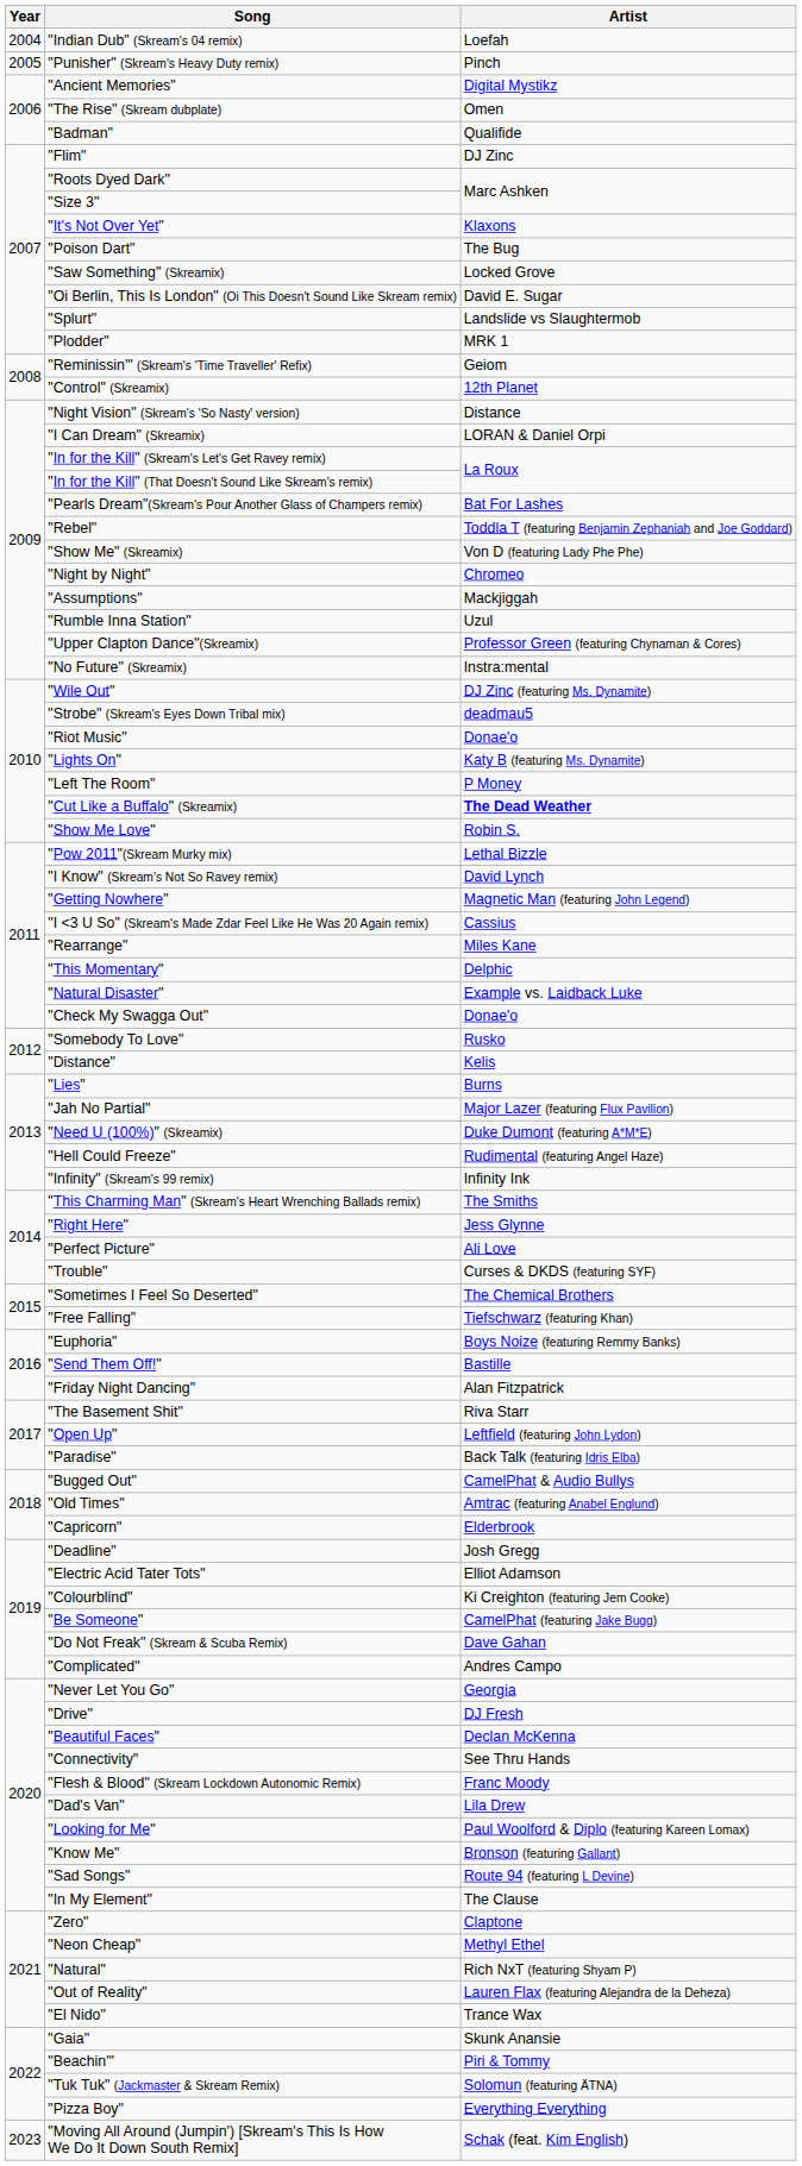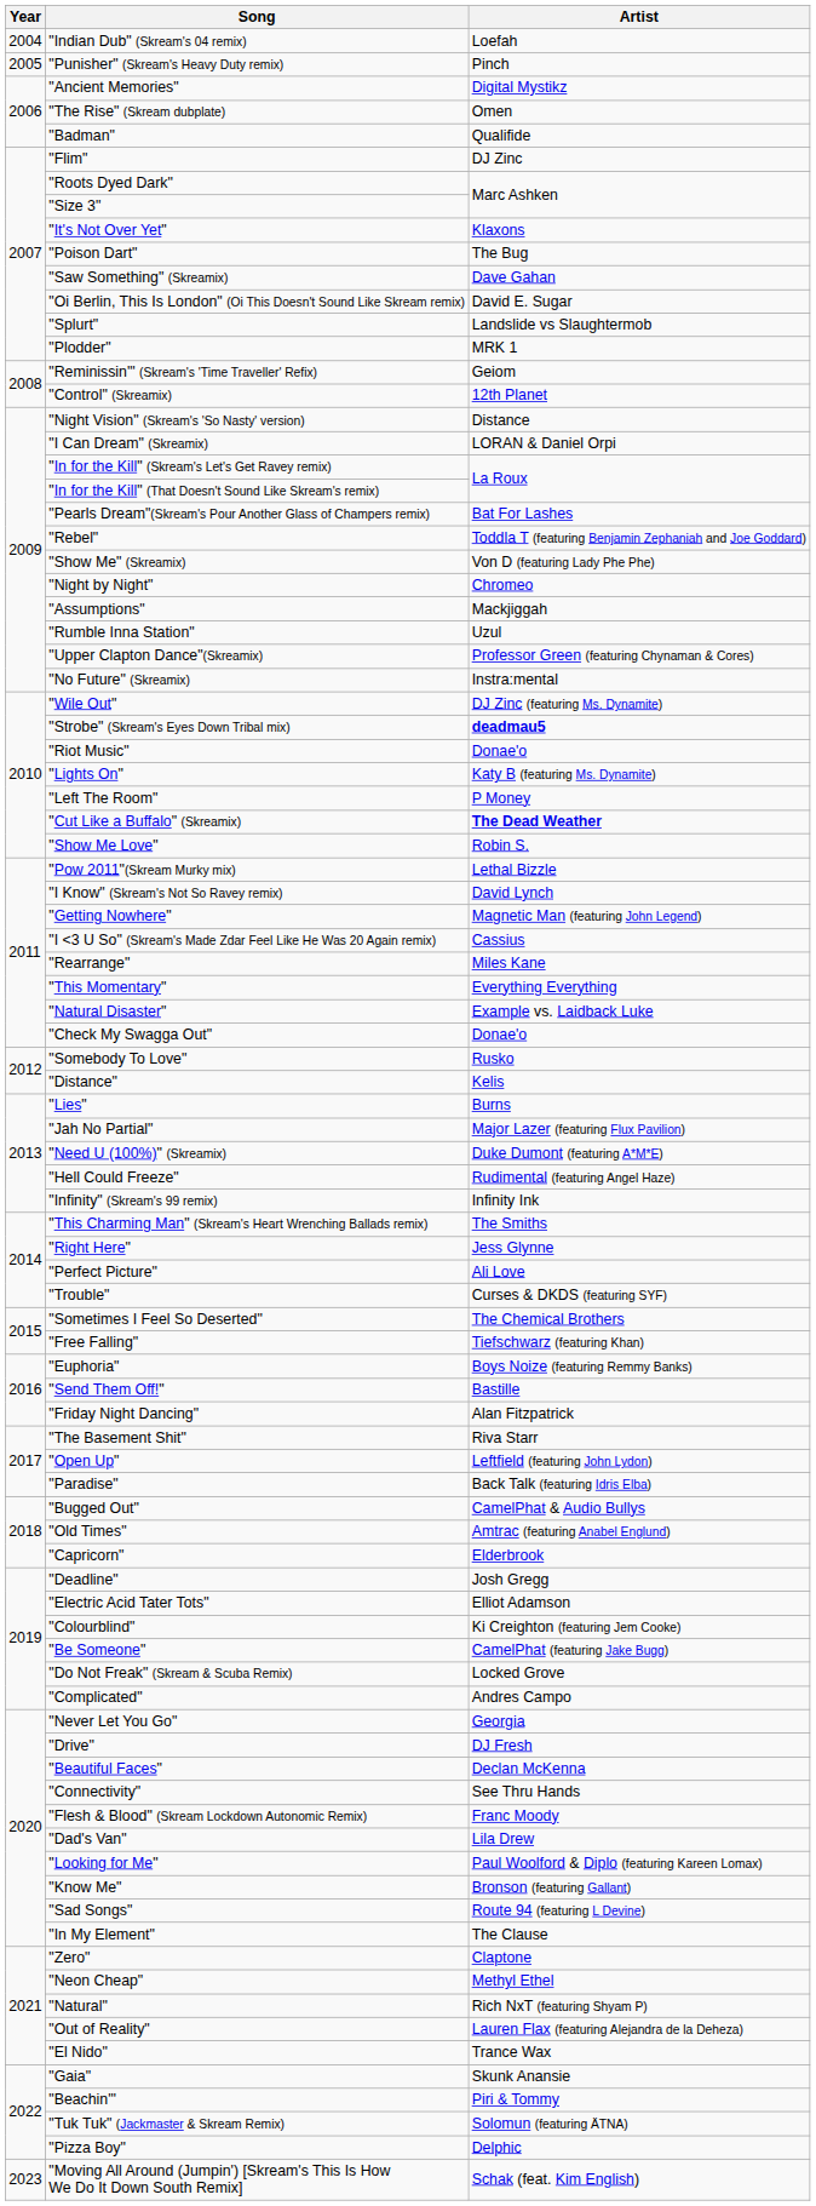 <table class="wikitable">
 <tr>
 <th>Year</th>
 <th>Song</th>
 <th>Artist</th>
 </tr>
 <tr>
 <td>2004</td>
 <td>"Indian Dub" <small>(Skream's 04 remix)</small></td>
 <td>Loefah</td>
 </tr>
 <tr>
 <td>2005</td>
 <td>"Punisher" <small>(Skream's Heavy Duty remix)</small></td>
 <td>Pinch</td>
 </tr>
 <tr>
 <td rowspan="3">2006</td>
 <td>"Ancient Memories"</td>
 <td><a href='#'>Digital Mystikz</a></td>
 </tr>
 <tr>
 <td>"The Rise" <small>(Skream dubplate)</small></td>
 <td>Omen</td>
 </tr>
 <tr>
 <td>"Badman"</td>
 <td>Qualifide</td>
 </tr>
 <tr>
 <td rowspan="9">2007</td>
 <td>"Flim"</td>
 <td>DJ Zinc</td>
 </tr>
 <tr>
 <td>"Roots Dyed Dark"</td>
 <td rowspan="2">Marc Ashken</td>
 </tr>
 <tr>
 <td>"Size 3"</td>
 </tr>
 <tr>
 <td>"<a href='#'>It's Not Over Yet</a>"</td>
 <td><a href='#'>Klaxons</a></td>
 </tr>
 <tr>
 <td>"Poison Dart"</td>
 <td>The Bug</td>
 </tr>
 <tr>
 <td>"Saw Something" <small>(Skreamix)</small></td>
-<td>Locked Grove</td>
+<td><a href='#'>Dave Gahan</a></td>
 </tr>
 <tr>
 <td>"Oi Berlin, This Is London" <small>(Oi This Doesn't Sound Like Skream remix)</small></td>
 <td>David E. Sugar</td>
 </tr>
 <tr>
 <td>"Splurt"</td>
 <td>Landslide vs Slaughtermob</td>
 </tr>
 <tr>
 <td>"Plodder"</td>
 <td>MRK 1</td>
 </tr>
 <tr>
 <td rowspan="2">2008</td>
 <td>"Reminissin'" <small>(Skream's 'Time Traveller' Refix)</small></td>
 <td>Geiom</td>
 </tr>
 <tr>
 <td>"Control" <small>(Skreamix)</small></td>
 <td><a href='#'>12th Planet</a></td>
 </tr>
 <tr>
 <td rowspan="12">2009</td>
 <td>"Night Vision" <small>(Skream's 'So Nasty' version)</small></td>
 <td>Distance</td>
 </tr>
 <tr>
 <td>"I Can Dream" <small>(Skreamix)</small></td>
 <td>LORAN & Daniel Orpi</td>
 </tr>
 <tr>
 <td>"<a href='#'>In for the Kill</a>" <small>(Skream's Let's Get Ravey remix)</small></td>
 <td rowspan="2"><a href='#'>La Roux</a></td>
 </tr>
 <tr>
 <td>"<a href='#'>In for the Kill</a>" <small>(That Doesn't Sound Like Skream's remix)</small></td>
 </tr>
 <tr>
 <td>"Pearls Dream"<small>(Skream's Pour Another Glass of Champers remix)</small></td>
 <td><a href='#'>Bat For Lashes</a></td>
 </tr>
 <tr>
 <td>"Rebel"</td>
 <td><a href='#'>Toddla T</a> <small>(featuring <a href='#'>Benjamin Zephaniah</a> and <a href='#'>Joe Goddard</a>)</small></td>
 </tr>
 <tr>
 <td>"Show Me" <small>(Skreamix)</small></td>
 <td>Von D <small>(featuring Lady Phe Phe)</small></td>
 </tr>
 <tr>
 <td>"Night by Night"</td>
 <td><a href='#'>Chromeo</a></td>
 </tr>
 <tr>
 <td>"Assumptions"</td>
 <td>Mackjiggah</td>
 </tr>
 <tr>
 <td>"Rumble Inna Station"</td>
 <td>Uzul</td>
 </tr>
 <tr>
 <td>"Upper Clapton Dance"<small>(Skreamix)</small></td>
 <td><a href='#'>Professor Green</a> <small>(featuring Chynaman & Cores)</small></td>
 </tr>
 <tr>
 <td>"No Future" <small>(Skreamix)</small></td>
 <td>Instra:mental</td>
 </tr>
 <tr>
 <td rowspan="7">2010</td>
 <td>"<a href='#'>Wile Out</a>"</td>
 <td><a href='#'>DJ Zinc</a> <small>(featuring <a href='#'>Ms. Dynamite</a>)</small></td>
 </tr>
 <tr>
 <td>"Strobe" <small>(Skream's Eyes Down Tribal mix)</small></td>
-<td><a href='#'>deadmau5</a></td>
+<td><strong><a href='#'>deadmau5</a></strong></td>
 </tr>
 <tr>
 <td>"Riot Music"</td>
 <td><a href='#'>Donae'o</a></td>
 </tr>
 <tr>
 <td>"<a href='#'>Lights On</a>"</td>
 <td><a href='#'>Katy B</a> <small>(featuring <a href='#'>Ms. Dynamite</a>)</small></td>
 </tr>
 <tr>
 <td>"Left The Room"</td>
 <td><a href='#'>P Money</a></td>
 </tr>
 <tr>
 <td>"<a href='#'>Cut Like a Buffalo</a>" <small>(Skreamix)</small></td>
 <td><strong><a href='#'>The Dead Weather</a></strong></td>
 </tr>
 <tr>
 <td>"<a href='#'>Show Me Love</a>"</td>
 <td><a href='#'>Robin S.</a></td>
 </tr>
 <tr>
 <td rowspan="8">2011</td>
 <td>"<a href='#'>Pow 2011</a>"<small>(Skream Murky mix)</small></td>
 <td><a href='#'>Lethal Bizzle</a></td>
 </tr>
 <tr>
 <td>"I Know" <small>(Skream's Not So Ravey remix)</small></td>
 <td><a href='#'>David Lynch</a></td>
 </tr>
 <tr>
 <td>"<a href='#'>Getting Nowhere</a>"</td>
 <td><a href='#'>Magnetic Man</a> <small>(featuring <a href='#'>John Legend</a>)</small></td>
 </tr>
 <tr>
 <td>"I <3 U So" <small>(Skream's Made Zdar Feel Like He Was 20 Again remix)</small></td>
 <td><a href='#'>Cassius</a></td>
 </tr>
 <tr>
 <td>"Rearrange"</td>
 <td><a href='#'>Miles Kane</a></td>
 </tr>
 <tr>
 <td>"<a href='#'>This Momentary</a>"</td>
-<td><a href='#'>Delphic</a></td>
+<td><a href='#'>Everything Everything</a></td>
 </tr>
 <tr>
 <td>"<a href='#'>Natural Disaster</a>"</td>
 <td><a href='#'>Example</a> vs. <a href='#'>Laidback Luke</a></td>
 </tr>
 <tr>
 <td>"Check My Swagga Out"</td>
 <td><a href='#'>Donae'o</a></td>
 </tr>
 <tr>
 <td rowspan="2">2012</td>
 <td>"Somebody To Love"</td>
 <td><a href='#'>Rusko</a></td>
 </tr>
 <tr>
 <td>"Distance"</td>
 <td><a href='#'>Kelis</a></td>
 </tr>
 <tr>
 <td rowspan="5">2013</td>
 <td>"<a href='#'>Lies</a>"</td>
 <td><a href='#'>Burns</a></td>
 </tr>
 <tr>
 <td>"Jah No Partial"</td>
 <td><a href='#'>Major Lazer</a> <small>(featuring <a href='#'>Flux Pavilion</a>)</small></td>
 </tr>
 <tr>
 <td>"<a href='#'>Need U (100%)</a>" <small>(Skreamix)</small></td>
 <td><a href='#'>Duke Dumont</a> <small>(featuring <a href='#'>A*M*E</a>)</small></td>
 </tr>
 <tr>
 <td>"Hell Could Freeze"</td>
 <td><a href='#'>Rudimental</a> <small>(featuring Angel Haze)</small></td>
 </tr>
 <tr>
 <td>"Infinity" <small>(Skream's 99 remix)</small></td>
 <td>Infinity Ink</td>
 </tr>
 <tr>
 <td rowspan="4">2014</td>
 <td>"<a href='#'>This Charming Man</a>" <small>(Skream's Heart Wrenching Ballads remix)</small></td>
 <td><a href='#'>The Smiths</a></td>
 </tr>
 <tr>
 <td>"<a href='#'>Right Here</a>"</td>
 <td><a href='#'>Jess Glynne</a></td>
 </tr>
 <tr>
 <td>"Perfect Picture"</td>
 <td><a href='#'>Ali Love</a></td>
 </tr>
 <tr>
 <td>"Trouble"</td>
 <td>Curses & DKDS <small>(featuring SYF)</small></td>
 </tr>
 <tr>
 <td rowspan="2">2015</td>
 <td>"Sometimes I Feel So Deserted"</td>
 <td><a href='#'>The Chemical Brothers</a></td>
 </tr>
 <tr>
 <td>"Free Falling"</td>
 <td><a href='#'>Tiefschwarz</a> <small>(featuring Khan)</small></td>
 </tr>
 <tr>
 <td rowspan="3">2016</td>
 <td>"Euphoria"</td>
 <td><a href='#'>Boys Noize</a> <small>(featuring Remmy Banks)</small></td>
 </tr>
 <tr>
 <td>"<a href='#'>Send Them Off!</a>"</td>
 <td><a href='#'>Bastille</a></td>
 </tr>
 <tr>
 <td>"Friday Night Dancing"</td>
 <td>Alan Fitzpatrick</td>
 </tr>
 <tr>
 <td rowspan="3">2017</td>
 <td>"The Basement Shit"</td>
 <td>Riva Starr</td>
 </tr>
 <tr>
 <td>"<a href='#'>Open Up</a>"</td>
 <td><a href='#'>Leftfield</a> <small>(featuring <a href='#'>John Lydon</a>)</small></td>
 </tr>
 <tr>
 <td>"Paradise"</td>
 <td>Back Talk <small>(featuring <a href='#'>Idris Elba</a>)</small></td>
 </tr>
 <tr>
 <td rowspan="3">2018</td>
 <td>"Bugged Out"</td>
 <td><a href='#'>CamelPhat</a> & <a href='#'>Audio Bullys</a></td>
 </tr>
 <tr>
 <td>"Old Times"</td>
 <td><a href='#'>Amtrac</a> <small>(featuring <a href='#'>Anabel Englund</a>)</small></td>
 </tr>
 <tr>
 <td>"Capricorn"</td>
 <td><a href='#'>Elderbrook</a></td>
 </tr>
 <tr>
 <td rowspan="6">2019</td>
 <td>"Deadline"</td>
 <td>Josh Gregg</td>
 </tr>
 <tr>
 <td>"Electric Acid Tater Tots"</td>
 <td>Elliot Adamson</td>
 </tr>
 <tr>
 <td>"Colourblind"</td>
 <td>Ki Creighton <small>(featuring Jem Cooke)</small></td>
 </tr>
 <tr>
 <td>"<a href='#'>Be Someone</a>"</td>
 <td><a href='#'>CamelPhat</a> <small>(featuring <a href='#'>Jake Bugg</a>)</small></td>
 </tr>
 <tr>
 <td>"Do Not Freak" <small>(Skream & Scuba Remix)</small></td>
-<td><a href='#'>Dave Gahan</a></td>
+<td>Locked Grove</td>
 </tr>
 <tr>
 <td>"Complicated"</td>
 <td>Andres Campo</td>
 </tr>
 <tr>
 <td rowspan="10">2020</td>
 <td>"Never Let You Go"</td>
 <td><a href='#'>Georgia</a></td>
 </tr>
 <tr>
 <td>"Drive"</td>
 <td><a href='#'>DJ Fresh</a></td>
 </tr>
 <tr>
 <td>"<a href='#'>Beautiful Faces</a>"</td>
 <td><a href='#'>Declan McKenna</a></td>
 </tr>
 <tr>
 <td>"Connectivity"</td>
 <td>See Thru Hands</td>
 </tr>
 <tr>
 <td>"Flesh & Blood" <small>(Skream Lockdown Autonomic Remix)</small></td>
 <td><a href='#'>Franc Moody</a></td>
 </tr>
 <tr>
 <td>"Dad's Van"</td>
 <td><a href='#'>Lila Drew</a></td>
 </tr>
 <tr>
 <td>"<a href='#'>Looking for Me</a>"</td>
 <td><a href='#'>Paul Woolford</a> & <a href='#'>Diplo</a> <small>(featuring Kareen Lomax)</small></td>
 </tr>
 <tr>
 <td>"Know Me"</td>
 <td><a href='#'>Bronson</a> <small>(featuring <a href='#'>Gallant</a>)</small></td>
 </tr>
 <tr>
 <td>"Sad Songs"</td>
 <td><a href='#'>Route 94</a> <small>(featuring <a href='#'>L Devine</a>)</small></td>
 </tr>
 <tr>
 <td>"In My Element"</td>
 <td>The Clause</td>
 </tr>
 <tr>
 <td rowspan="5">2021</td>
 <td>"Zero"</td>
 <td><a href='#'>Claptone</a></td>
 </tr>
 <tr>
 <td>"Neon Cheap"</td>
 <td><a href='#'>Methyl Ethel</a></td>
 </tr>
 <tr>
 <td>"Natural"</td>
 <td>Rich NxT <small>(featuring Shyam P)</small></td>
 </tr>
 <tr>
 <td>"Out of Reality"</td>
 <td><a href='#'>Lauren Flax</a> <small>(featuring Alejandra de la Deheza)</small></td>
 </tr>
 <tr>
 <td>"El Nido"</td>
 <td>Trance Wax</td>
 </tr>
 <tr>
 <td rowspan="4">2022</td>
 <td>"Gaia"</td>
 <td>Skunk Anansie</td>
 </tr>
 <tr>
 <td>"Beachin'"</td>
 <td><a href='#'>Piri & Tommy</a></td>
 </tr>
 <tr>
 <td>"Tuk Tuk" <small>(<a href='#'>Jackmaster</a> & Skream Remix)</small></td>
 <td><a href='#'>Solomun</a> <small>(featuring ÄTNA)</small></td>
 </tr>
 <tr>
 <td>"Pizza Boy"</td>
-<td><a href='#'>Everything Everything</a></td>
+<td><a href='#'>Delphic</a></td>
 </tr>
 <tr>
 <td>2023</td>
 <td>"Moving All Around (Jumpin') [Skream's This Is How<br>We Do It Down South Remix]</td>
 <td><a href='#'>Schak</a> (feat. <a href='#'>Kim English</a>)</td>
 </tr>
 </table>
